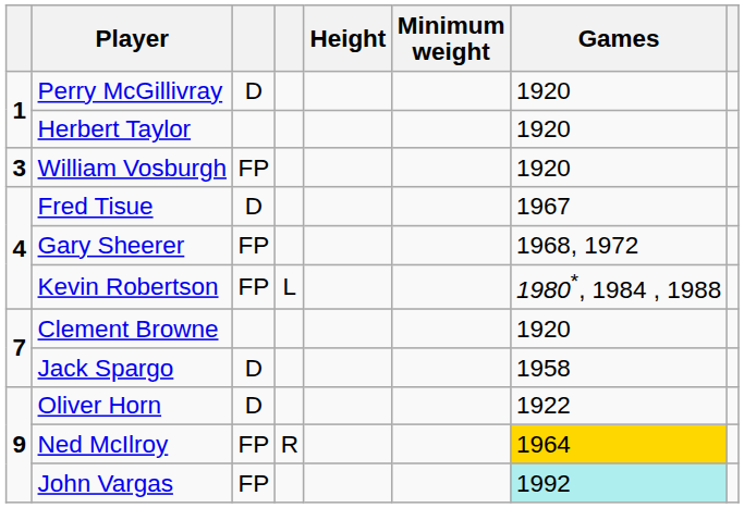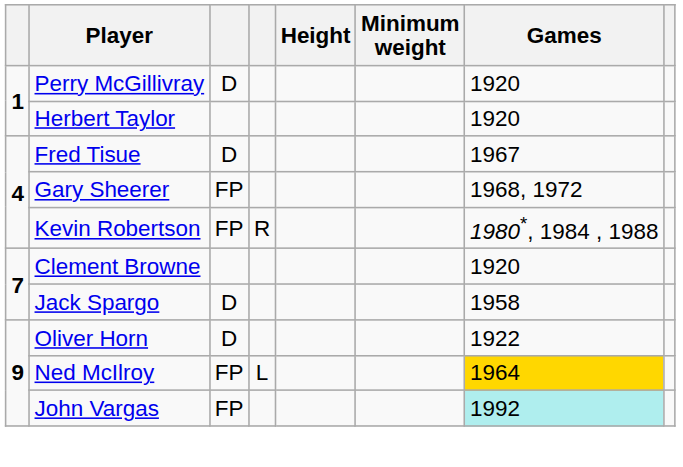 <table class="wikitable sortable" style="text-align: left; font-size: 90%; margin-left: 1em;">
 <tr>
 <th></th>
 <th>Player</th>
 <th></th>
 <th></th>
 <th>Height</th>
 <th>Minimum<br>weight</th>
 <th>Games</th>
 <th></th>
 </tr>
 <tr>
 <td rowspan="2" style="text-align: center;"><strong>1</strong></td>
 <td data-sort-value="McGillivray, Perry"><a href='#'>Perry McGillivray</a></td>
 <td style="text-align: center;">D</td>
 <td style="text-align: center;"></td>
 <td><strong></strong></td>
 <td></td>
 <td>1920</td>
 <td></td>
 </tr>
 <tr>
 <td data-sort-value="Taylor, Herbert"><a href='#'>Herbert Taylor</a></td>
 <td style="text-align: center;"></td>
 <td style="text-align: center;"></td>
 <td><strong></strong></td>
 <td></td>
 <td>1920</td>
 <td></td>
 </tr>
 <tr>
-<td style="text-align: center;"><strong>3</strong></td>
-<td data-sort-value="Vosburgh, William"><a href='#'>William Vosburgh</a></td>
-<td style="text-align: center;">FP</td>
-<td style="text-align: center;"></td>
-<td><strong></strong></td>
-<td></td>
-<td>1920</td>
-<td></td>
-</tr>
-<tr>
 <td rowspan="3" style="text-align: center;"><strong>4</strong></td>
 <td data-sort-value="Tisue, Fred"><a href='#'>Fred Tisue</a></td>
 <td style="text-align: center;">D</td>
 <td style="text-align: center;"></td>
 <td><strong></strong></td>
 <td></td>
 <td>1967</td>
 <td></td>
 </tr>
 <tr>
 <td data-sort-value="Sheerer, Gary"><a href='#'>Gary Sheerer</a></td>
 <td style="text-align: center;">FP</td>
 <td style="text-align: center;"></td>
 <td><strong></strong></td>
 <td></td>
 <td>1968, 1972 </td>
 <td></td>
 </tr>
 <tr>
 <td data-sort-value="Robertson, Kevin"><a href='#'>Kevin Robertson</a></td>
 <td style="text-align: center;">FP</td>
-<td style="text-align: center;">L</td>
+<td style="text-align: center;">R</td>
 <td><strong></strong></td>
 <td></td>
 <td><em>1980</em><sup>*</sup>, 1984 , 1988 </td>
 <td></td>
 </tr>
 <tr>
 <td rowspan="2" style="text-align: center;"><strong>7</strong></td>
 <td data-sort-value="Browne, Clement"><a href='#'>Clement Browne</a></td>
 <td style="text-align: center;"></td>
 <td style="text-align: center;"></td>
 <td><strong></strong></td>
 <td></td>
 <td>1920</td>
 <td></td>
 </tr>
 <tr>
 <td data-sort-value="Spargo, Jack"><a href='#'>Jack Spargo</a></td>
 <td style="text-align: center;">D</td>
 <td style="text-align: center;"></td>
 <td><strong></strong></td>
 <td></td>
 <td>1958</td>
 <td></td>
 </tr>
 <tr>
 <td rowspan="3" style="text-align: center;"><strong>9</strong></td>
 <td data-sort-value="Horn, Oliver"><a href='#'>Oliver Horn</a></td>
 <td style="text-align: center;">D</td>
 <td style="text-align: center;"></td>
 <td><strong></strong></td>
 <td></td>
 <td>1922 </td>
 <td></td>
 </tr>
 <tr>
 <td data-sort-value="McIlroy, Ned"><a href='#'>Ned McIlroy</a></td>
 <td style="text-align: center;">FP</td>
-<td style="text-align: center;">R</td>
+<td style="text-align: center;">L</td>
 <td><strong></strong></td>
 <td></td>
 <td style="background: gold;">1964</td>
 <td></td>
 </tr>
 <tr>
 <td data-sort-value="Vargas, John"><a href='#'>John Vargas</a></td>
 <td style="text-align: center;">FP</td>
 <td style="text-align: center;"></td>
 <td><strong></strong></td>
 <td></td>
 <td style="background: paleturquoise;">1992</td>
 <td></td>
 </tr>
 </table>
